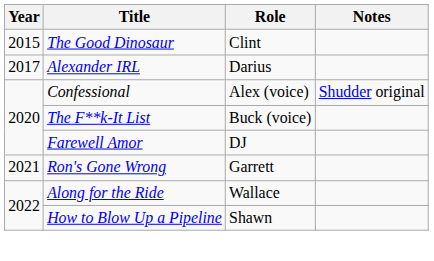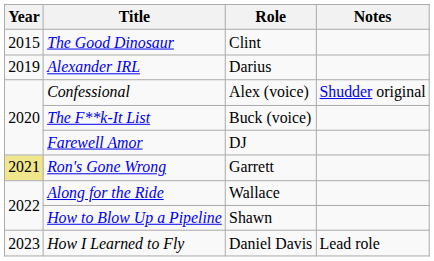 <table class="wikitable sortable">
 <tr>
 <th>Year</th>
 <th>Title</th>
 <th>Role</th>
 <th>Notes</th>
 </tr>
 <tr>
 <td>2015</td>
 <td><em><a href='#'>The Good Dinosaur</a></em></td>
 <td>Clint</td>
 <td></td>
 </tr>
 <tr>
-<td>2017</td>
+<td>2019</td>
 <td><em><a href='#'>Alexander IRL</a></em></td>
 <td>Darius</td>
 <td></td>
 </tr>
 <tr>
 <td rowspan="3">2020</td>
 <td><em>Confessional</em></td>
 <td>Alex (voice)</td>
 <td><a href='#'>Shudder</a> original</td>
 </tr>
 <tr>
 <td><em><a href='#'>The F**k-It List</a></em></td>
 <td>Buck (voice)</td>
 <td></td>
 </tr>
 <tr>
 <td><em><a href='#'>Farewell Amor</a></em></td>
 <td>DJ</td>
 <td></td>
 </tr>
 <tr>
-<td>2021</td>
+<td style="background: khaki;">2021</td>
 <td><em><a href='#'>Ron's Gone Wrong</a></em></td>
 <td>Garrett</td>
 <td></td>
 </tr>
 <tr>
 <td rowspan="2">2022</td>
 <td><em><a href='#'>Along for the Ride</a></em></td>
 <td>Wallace</td>
 <td></td>
 </tr>
 <tr>
 <td><em><a href='#'>How to Blow Up a Pipeline</a></em></td>
 <td>Shawn</td>
 <td></td>
 </tr>
+<tr>
+<td>2023</td>
+<td><em>How I Learned to Fly</em></td>
+<td>Daniel Davis</td>
+<td>Lead role</td>
+</tr>
 </table>
